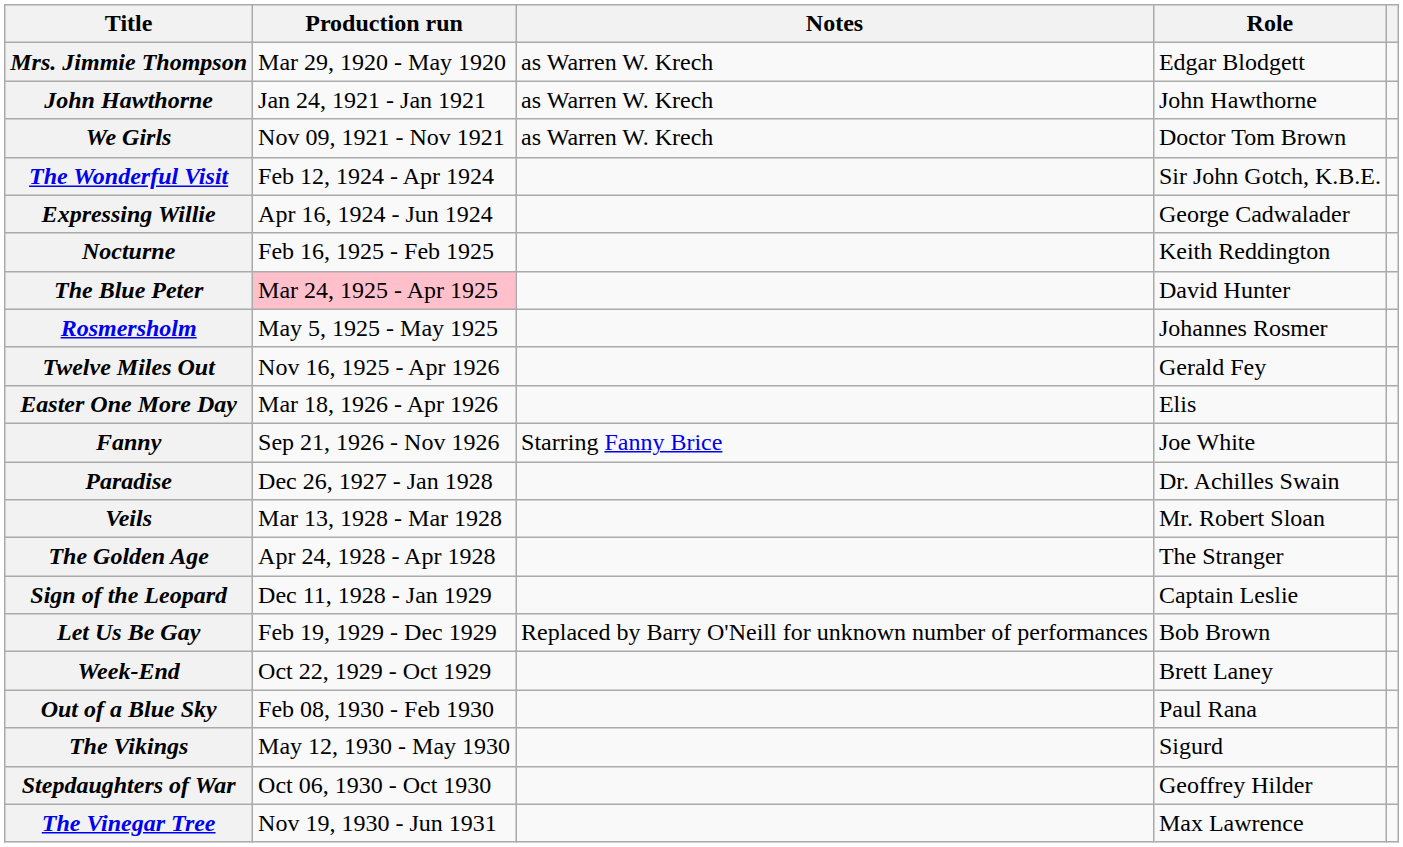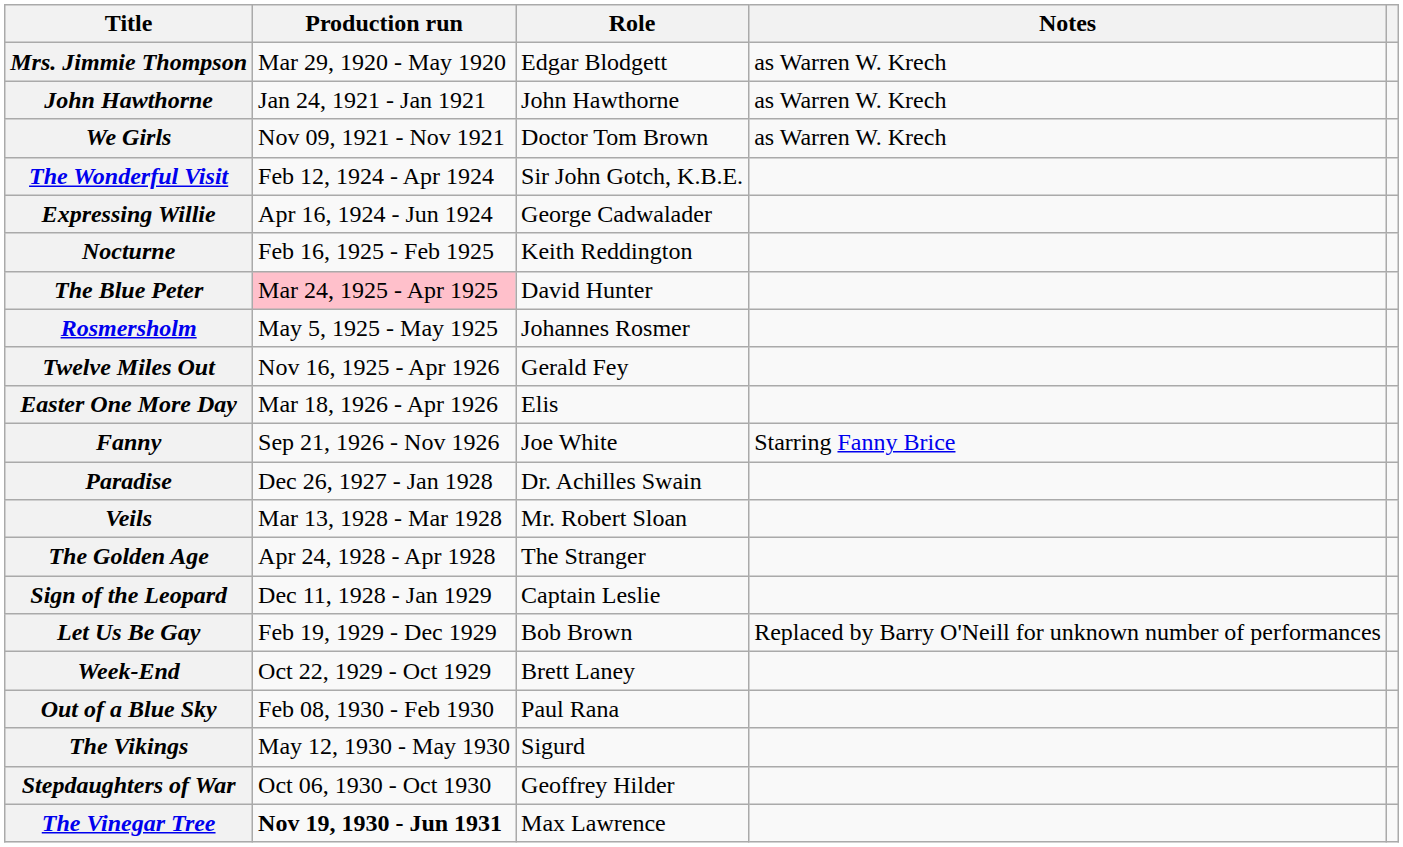 <table class="wikitable plainrowheaders">
 <tr>
 <th scope="col">Title</th>
 <th scope="col">Production run</th>
+<th scope="col">Role</th>
 <th scope="col">Notes</th>
-<th scope="col">Role</th>
 <th scope="col" class="unsortable"></th>
 </tr>
 <tr>
 <th scope="row"><em>Mrs. Jimmie Thompson</em></th>
 <td>Mar 29, 1920 - May 1920</td>
+<td>Edgar Blodgett</td>
 <td>as Warren W. Krech</td>
-<td>Edgar Blodgett</td>
 <td align="center"></td>
 </tr>
 <tr>
 <th scope="row"><em>John Hawthorne</em></th>
 <td>Jan 24, 1921 - Jan 1921</td>
+<td>John Hawthorne</td>
 <td>as Warren W. Krech</td>
-<td>John Hawthorne</td>
 <td align="center"></td>
 </tr>
 <tr>
 <th scope="row"><em>We Girls</em></th>
 <td>Nov 09, 1921 - Nov 1921</td>
+<td>Doctor Tom Brown</td>
 <td>as Warren W. Krech</td>
-<td>Doctor Tom Brown</td>
 <td align="center"></td>
 </tr>
 <tr>
 <th scope="row"><em><a href='#'>The Wonderful Visit</a></em></th>
 <td>Feb 12, 1924 - Apr 1924</td>
+<td>Sir John Gotch, K.B.E.</td>
 <td></td>
-<td>Sir John Gotch, K.B.E.</td>
 <td align="center"></td>
 </tr>
 <tr>
 <th scope="row"><em>Expressing Willie</em></th>
 <td>Apr 16, 1924 - Jun 1924</td>
+<td>George Cadwalader</td>
 <td></td>
-<td>George Cadwalader</td>
 <td align="center"></td>
 </tr>
 <tr>
 <th scope="row"><em>Nocturne</em></th>
 <td>Feb 16, 1925 - Feb 1925</td>
+<td>Keith Reddington</td>
 <td></td>
-<td>Keith Reddington</td>
 <td align="center"></td>
 </tr>
 <tr>
 <th scope="row"><em>The Blue Peter</em></th>
 <td style="background: pink;">Mar 24, 1925 - Apr 1925</td>
+<td>David Hunter</td>
 <td></td>
-<td>David Hunter</td>
 <td align="center"></td>
 </tr>
 <tr>
 <th scope="row"><em><a href='#'>Rosmersholm</a></em></th>
 <td>May 5, 1925 - May 1925</td>
+<td>Johannes Rosmer</td>
 <td></td>
-<td>Johannes Rosmer</td>
 <td align="center"></td>
 </tr>
 <tr>
 <th scope="row"><em>Twelve Miles Out</em></th>
 <td>Nov 16, 1925 - Apr 1926</td>
+<td>Gerald Fey</td>
 <td></td>
-<td>Gerald Fey</td>
 <td align="center"></td>
 </tr>
 <tr>
 <th scope="row"><em>Easter One More Day</em></th>
 <td>Mar 18, 1926 - Apr 1926</td>
+<td>Elis</td>
 <td></td>
-<td>Elis</td>
 <td align="center"></td>
 </tr>
 <tr>
 <th scope="row"><em>Fanny</em></th>
 <td>Sep 21, 1926 - Nov 1926</td>
+<td>Joe White</td>
 <td>Starring <a href='#'>Fanny Brice</a></td>
-<td>Joe White</td>
 <td align="center"></td>
 </tr>
 <tr>
 <th scope="row"><em>Paradise</em></th>
 <td>Dec 26, 1927 - Jan 1928</td>
+<td>Dr. Achilles Swain</td>
 <td></td>
-<td>Dr. Achilles Swain</td>
 <td align="center"></td>
 </tr>
 <tr>
 <th scope="row"><em>Veils</em></th>
 <td>Mar 13, 1928 - Mar 1928</td>
+<td>Mr. Robert Sloan</td>
 <td></td>
-<td>Mr. Robert Sloan</td>
 <td align="center"></td>
 </tr>
 <tr>
 <th scope="row"><em>The Golden Age</em></th>
 <td>Apr 24, 1928 - Apr 1928</td>
+<td>The Stranger</td>
 <td></td>
-<td>The Stranger</td>
 <td align="center"></td>
 </tr>
 <tr>
 <th scope="row"><em>Sign of the Leopard</em></th>
 <td>Dec 11, 1928 - Jan 1929</td>
+<td>Captain Leslie</td>
 <td></td>
-<td>Captain Leslie</td>
 <td align="center"></td>
 </tr>
 <tr>
 <th scope="row"><em>Let Us Be Gay</em></th>
 <td>Feb 19, 1929 - Dec 1929</td>
+<td>Bob Brown</td>
 <td>Replaced by Barry O'Neill for unknown number of performances</td>
-<td>Bob Brown</td>
 <td align="center"></td>
 </tr>
 <tr>
 <th scope="row"><em>Week-End</em></th>
 <td>Oct 22, 1929 - Oct 1929</td>
+<td>Brett Laney</td>
 <td></td>
-<td>Brett Laney</td>
 <td align="center"></td>
 </tr>
 <tr>
 <th scope="row"><em>Out of a Blue Sky</em></th>
 <td>Feb 08, 1930 - Feb 1930</td>
+<td>Paul Rana</td>
 <td></td>
-<td>Paul Rana</td>
 <td align="center"></td>
 </tr>
 <tr>
 <th scope="row"><em>The Vikings</em></th>
 <td>May 12, 1930 - May 1930</td>
+<td>Sigurd</td>
 <td></td>
-<td>Sigurd</td>
 <td align="center"></td>
 </tr>
 <tr>
 <th scope="row"><em>Stepdaughters of War</em></th>
 <td>Oct 06, 1930 - Oct 1930</td>
+<td>Geoffrey Hilder</td>
 <td></td>
-<td>Geoffrey Hilder</td>
 <td align="center"></td>
 </tr>
 <tr>
 <th scope="row"><em><a href='#'>The Vinegar Tree</a></em></th>
-<td>Nov 19, 1930 - Jun 1931</td>
+<td><strong>Nov 19, 1930 - Jun 1931</strong></td>
+<td>Max Lawrence</td>
 <td></td>
-<td>Max Lawrence</td>
 <td align="center"></td>
 </tr>
 </table>
